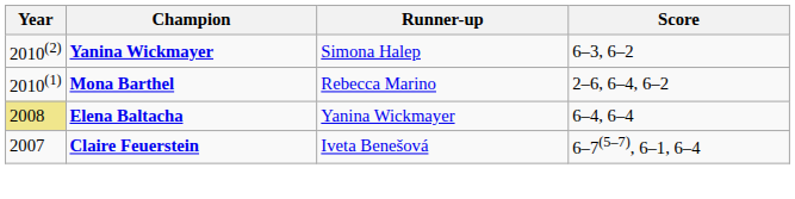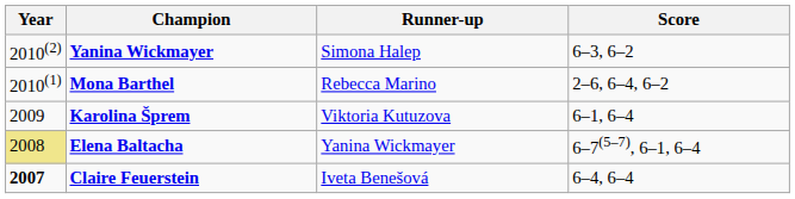 <table class="wikitable" style="font-size:90%">
 <tr>
 <th>Year</th>
 <th width="200">Champion</th>
 <th width="200">Runner-up</th>
 <th width="175">Score</th>
 </tr>
 <tr>
 <td>2010<sup>(2)</sup></td>
 <td> <strong><a href='#'>Yanina Wickmayer</a></strong></td>
 <td> <a href='#'>Simona Halep</a></td>
 <td>6–3, 6–2</td>
 </tr>
 <tr>
 <td>2010<sup>(1)</sup></td>
 <td> <strong><a href='#'>Mona Barthel</a></strong></td>
 <td> <a href='#'>Rebecca Marino</a></td>
 <td>2–6, 6–4, 6–2</td>
 </tr>
 <tr>
+<td>2009</td>
+<td> <strong><a href='#'>Karolina Šprem</a></strong></td>
+<td> <a href='#'>Viktoria Kutuzova</a></td>
+<td>6–1, 6–4</td>
+</tr>
+<tr>
 <td style="background: khaki;">2008</td>
 <td> <strong><a href='#'>Elena Baltacha</a></strong></td>
 <td> <a href='#'>Yanina Wickmayer</a></td>
+<td>6–7<sup>(5–7)</sup>, 6–1, 6–4</td>
+</tr>
+<tr>
+<td><strong>2007</strong></td>
+<td> <strong><a href='#'>Claire Feuerstein</a></strong></td>
+<td> <a href='#'>Iveta Benešová</a></td>
 <td>6–4, 6–4</td>
 </tr>
-<tr>
-<td>2007</td>
-<td> <strong><a href='#'>Claire Feuerstein</a></strong></td>
-<td> <a href='#'>Iveta Benešová</a></td>
-<td>6–7<sup>(5–7)</sup>, 6–1, 6–4</td>
-</tr>
 </table>
